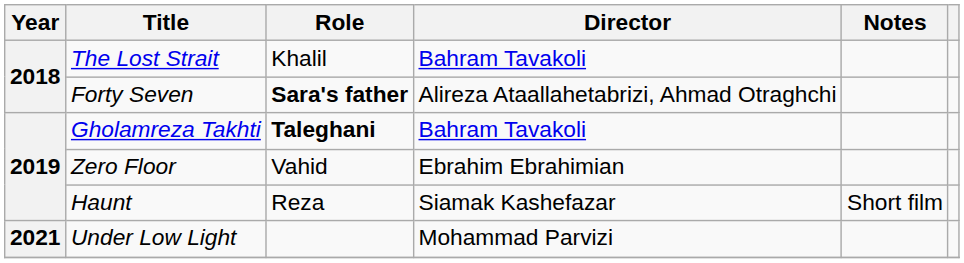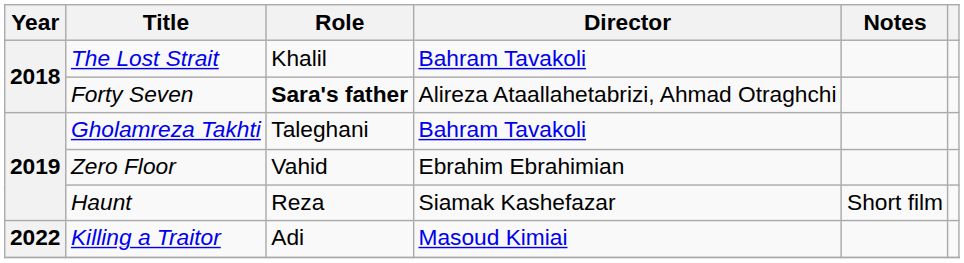 <table class="wikitable plainrowheaders sortable" style="font-size:100%">
 <tr>
 <th scope="col">Year</th>
 <th scope="col">Title</th>
 <th scope="col">Role</th>
 <th scope="col">Director</th>
 <th scope="col" class="unsortable">Notes</th>
 <th class="unsortable" scope="col"></th>
 </tr>
 <tr>
 <th rowspan="2" scope="row">2018</th>
 <td><em><a href='#'>The Lost Strait</a></em></td>
 <td>Khalil</td>
 <td><a href='#'>Bahram Tavakoli</a></td>
 <td></td>
 <td></td>
 </tr>
 <tr>
 <td><em>Forty Seven</em></td>
 <td><strong>Sara's father</strong></td>
 <td>Alireza Ataallahetabrizi, Ahmad Otraghchi</td>
 <td></td>
 <td></td>
 </tr>
 <tr>
 <th rowspan="3" scope="row">2019</th>
 <td><em><a href='#'>Gholamreza Takhti</a></em></td>
-<td><strong>Taleghani</strong></td>
+<td>Taleghani</td>
 <td><a href='#'>Bahram Tavakoli</a></td>
 <td></td>
 <td></td>
 </tr>
 <tr>
 <td><em>Zero Floor</em></td>
 <td>Vahid</td>
 <td>Ebrahim Ebrahimian</td>
 <td></td>
 <td></td>
 </tr>
 <tr>
 <td><em>Haunt</em></td>
 <td>Reza</td>
 <td>Siamak Kashefazar</td>
 <td>Short film</td>
 <td></td>
 </tr>
 <tr>
-<th scope="row">2021</th>
-<td><em>Under Low Light</em></td>
-<td></td>
-<td>Mohammad Parvizi</td>
+<th scope="row">2022</th>
+<td><em><a href='#'>Killing a Traitor</a></em></td>
+<td>Adi</td>
+<td><a href='#'>Masoud Kimiai</a></td>
 <td></td>
 <td></td>
 </tr>
 <tr>
 </tr>
 </table>
